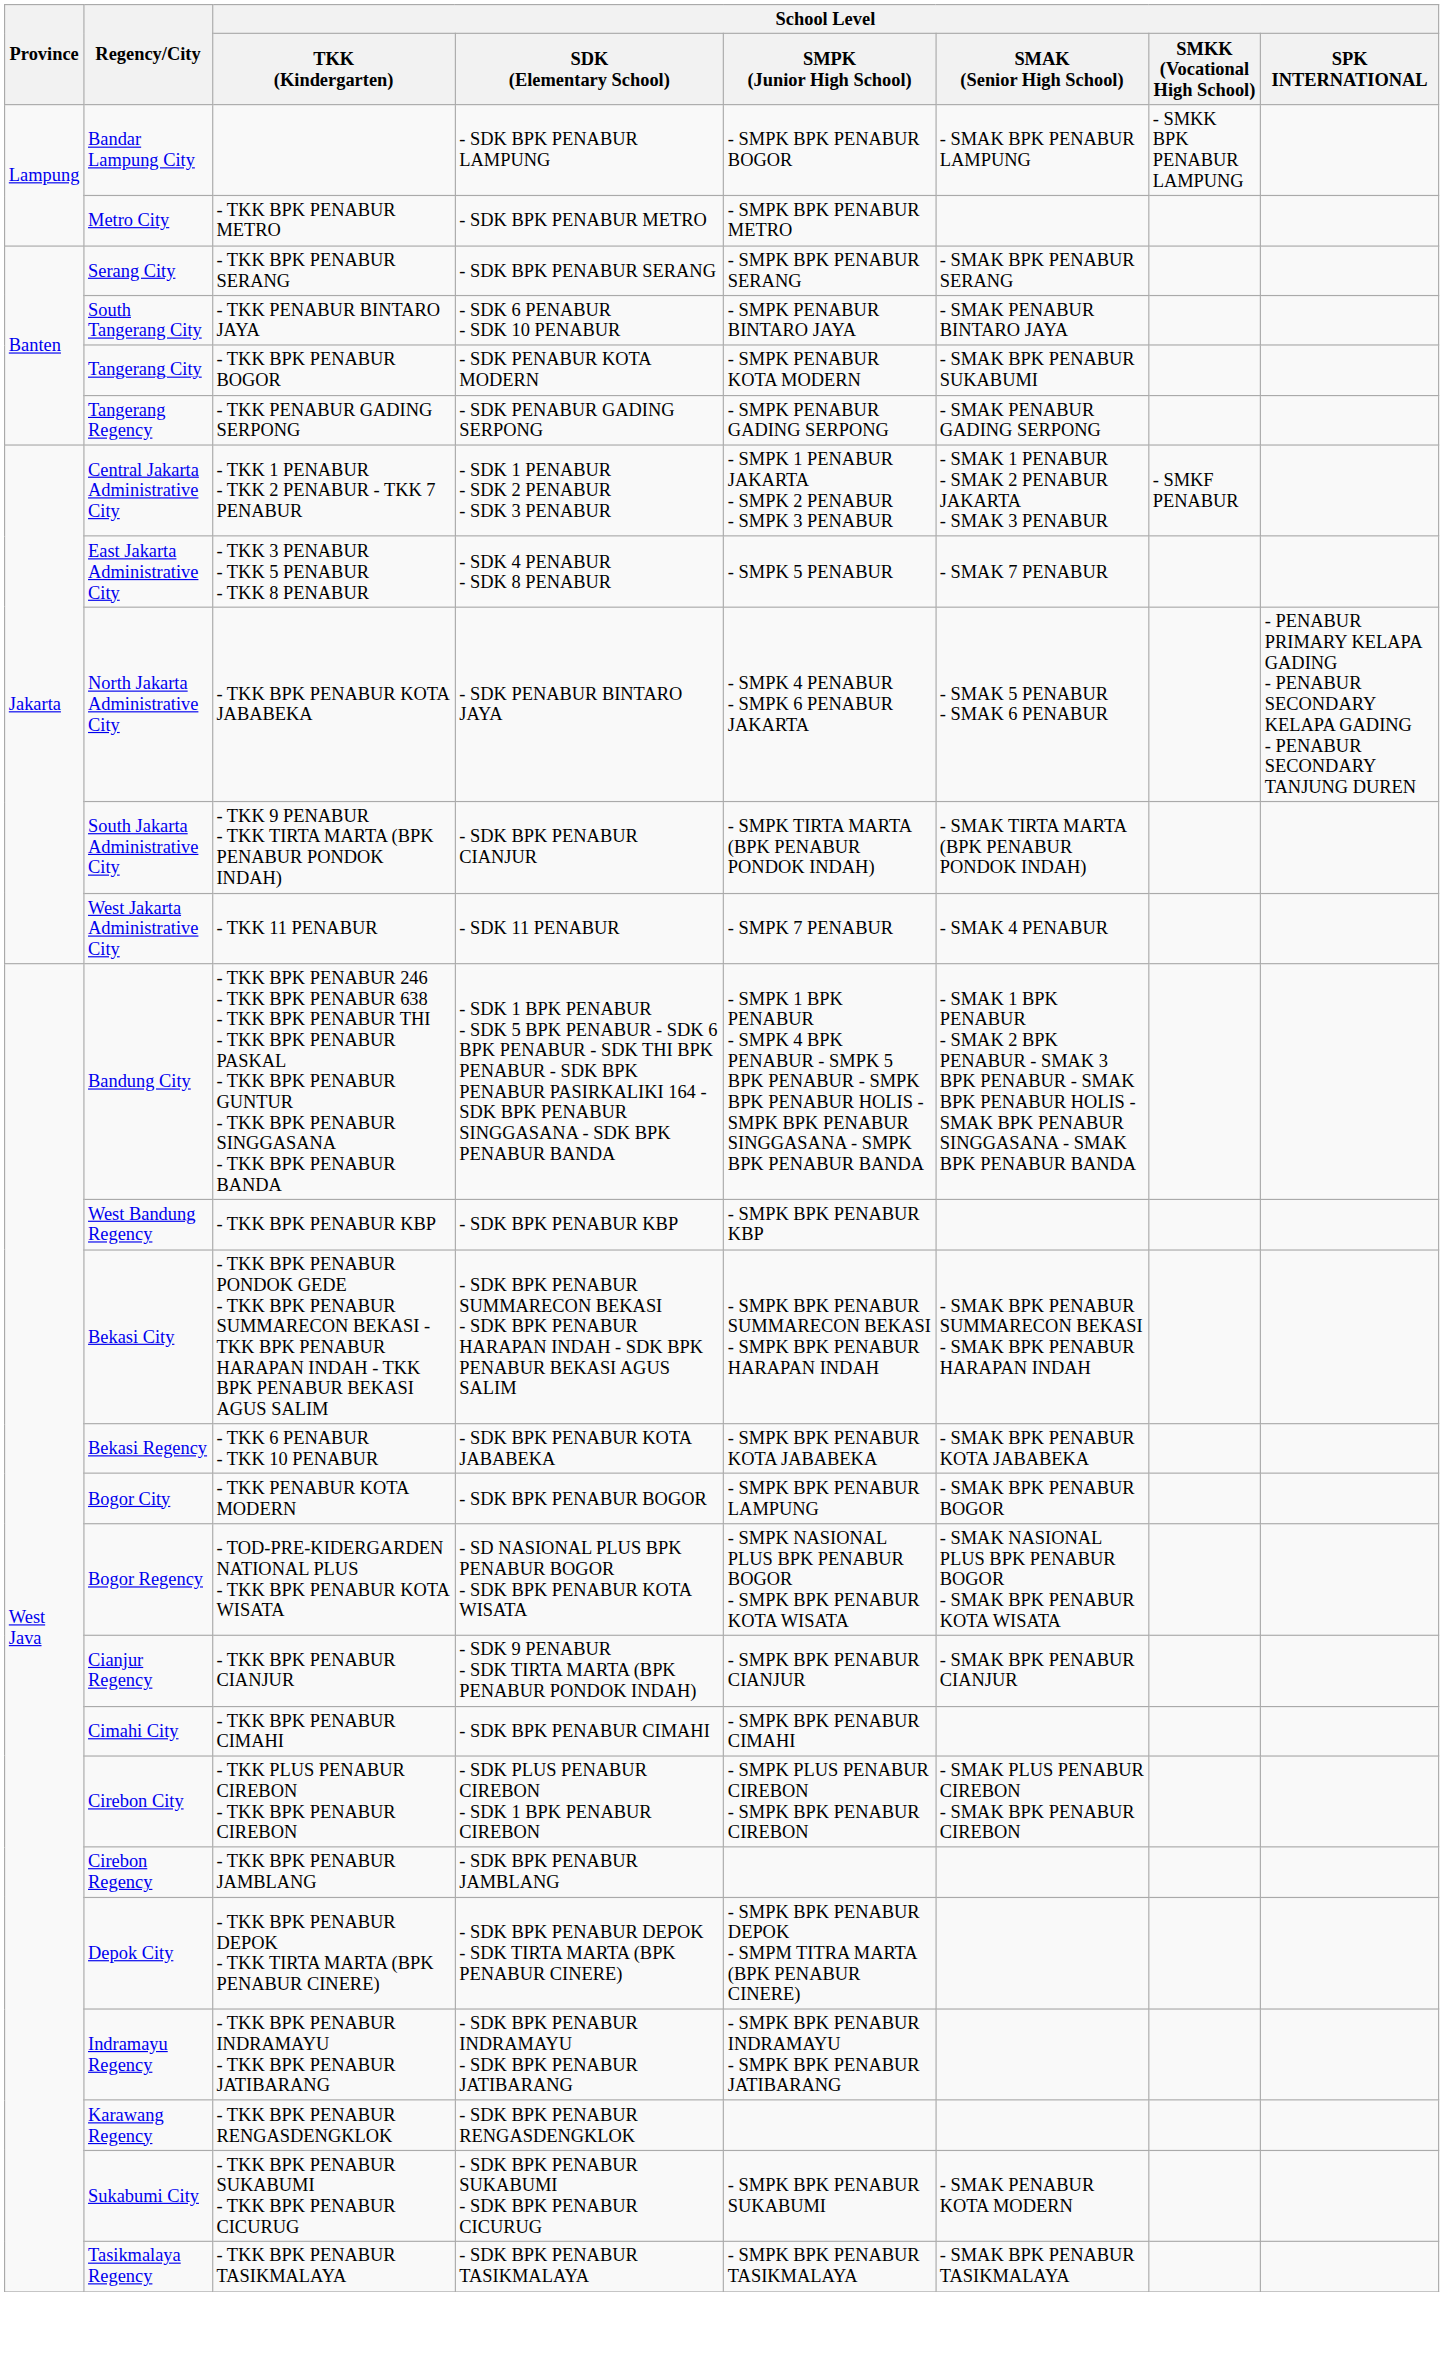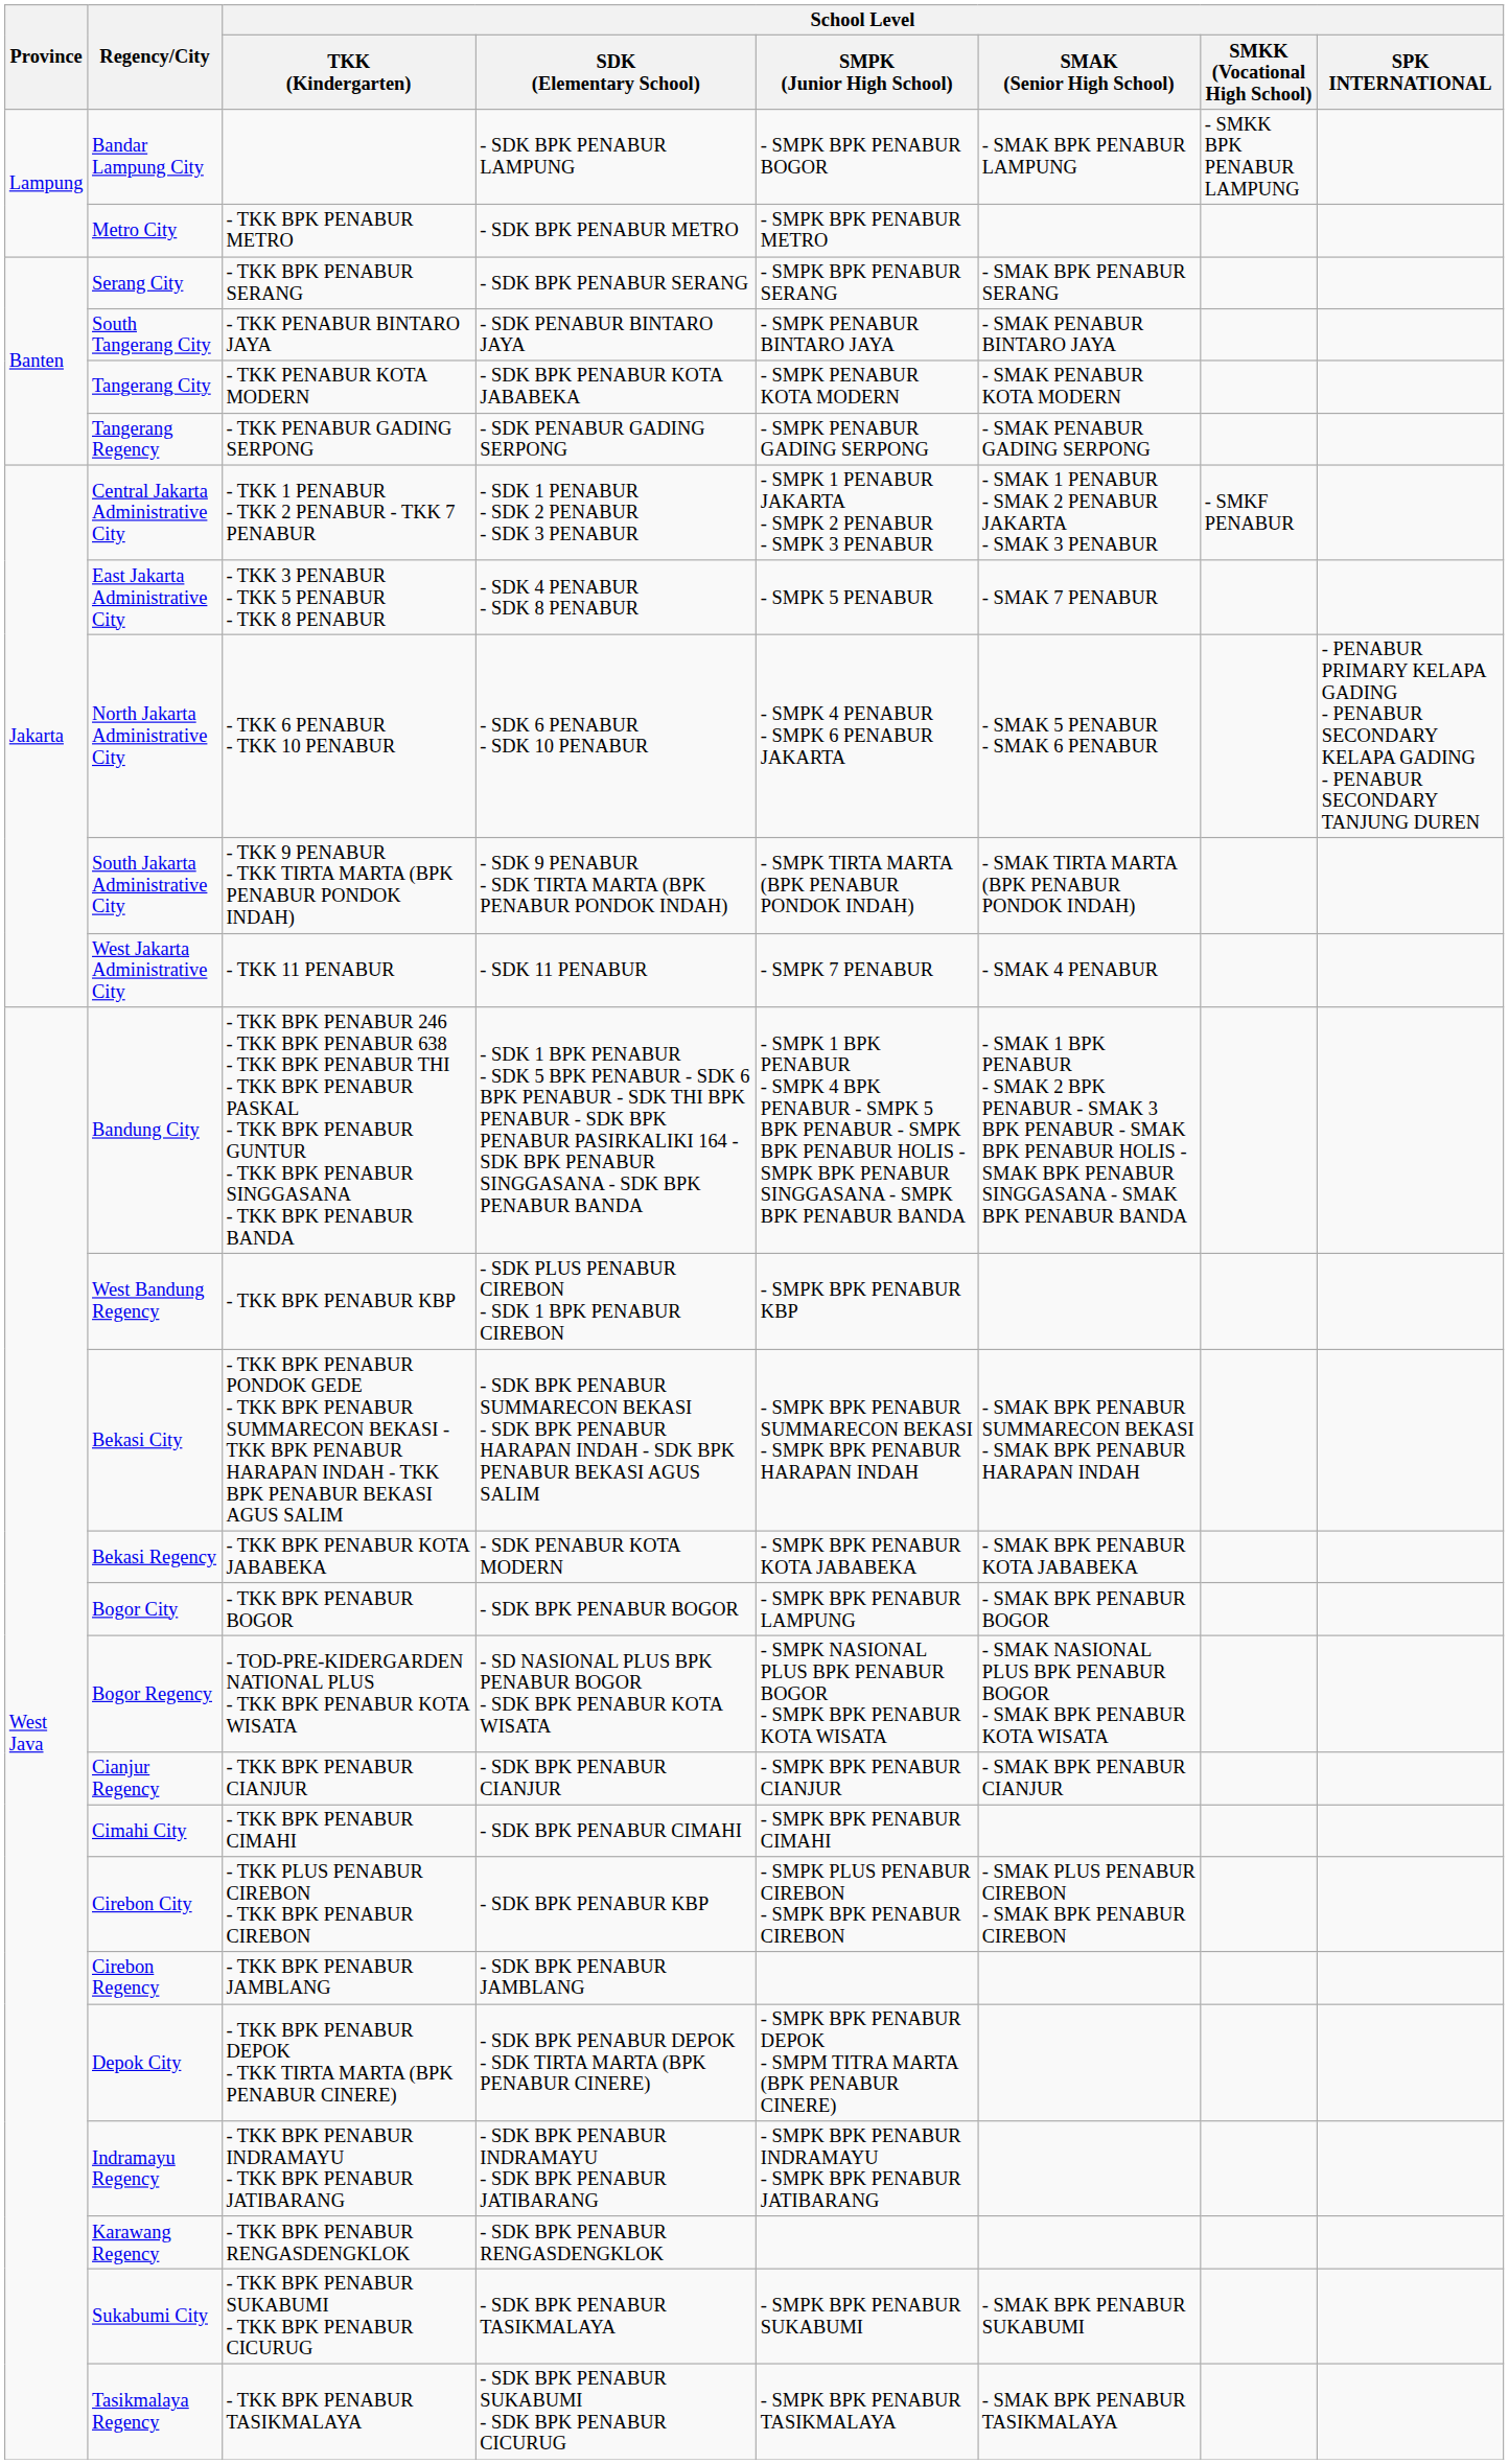 <table class="wikitable">
 <tr>
 <th rowspan="2">Province</th>
 <th rowspan="2">Regency/City</th>
 <th colspan="6">School Level</th>
 </tr>
 <tr>
 <th>TKK<br>(Kindergarten)</th>
 <th>SDK<br>(Elementary School)</th>
 <th>SMPK<br>(Junior High School)</th>
 <th>SMAK<br>(Senior High School)</th>
 <th>SMKK<br>(Vocational High School)</th>
 <th>SPK INTERNATIONAL</th>
 </tr>
 <tr>
 <td rowspan="2"><a href='#'>Lampung</a></td>
 <td><a href='#'>Bandar Lampung City</a></td>
 <td></td>
 <td>- SDK BPK PENABUR LAMPUNG</td>
 <td>- SMPK BPK PENABUR BOGOR</td>
 <td>- SMAK BPK PENABUR LAMPUNG</td>
 <td>- SMKK BPK PENABUR LAMPUNG</td>
 <td></td>
 </tr>
 <tr>
 <td><a href='#'>Metro City</a></td>
 <td>- TKK BPK PENABUR METRO</td>
 <td>- SDK BPK PENABUR METRO</td>
 <td>- SMPK BPK PENABUR METRO</td>
 <td></td>
 <td></td>
 <td></td>
 </tr>
 <tr>
 <td rowspan="4"><a href='#'>Banten</a></td>
 <td><a href='#'>Serang City</a></td>
 <td>- TKK BPK PENABUR SERANG</td>
 <td>- SDK BPK PENABUR SERANG</td>
 <td>- SMPK BPK PENABUR SERANG</td>
 <td>- SMAK BPK PENABUR SERANG</td>
 <td></td>
 </tr>
 <tr>
 <td><a href='#'>South Tangerang City</a></td>
 <td>- TKK PENABUR BINTARO JAYA</td>
-<td>- SDK 6 PENABUR<br>- SDK 10 PENABUR</td>
+<td>- SDK PENABUR BINTARO JAYA</td>
 <td>- SMPK PENABUR BINTARO JAYA</td>
 <td>- SMAK PENABUR BINTARO JAYA</td>
 <td></td>
 <td></td>
 </tr>
 <tr>
 <td><a href='#'>Tangerang City</a></td>
-<td>- TKK BPK PENABUR BOGOR</td>
-<td>- SDK PENABUR KOTA MODERN</td>
+<td>- TKK PENABUR KOTA MODERN</td>
+<td>- SDK BPK PENABUR KOTA JABABEKA</td>
 <td>- SMPK PENABUR KOTA MODERN</td>
-<td>- SMAK BPK PENABUR SUKABUMI</td>
+<td>- SMAK PENABUR KOTA MODERN</td>
 <td></td>
 <td></td>
 </tr>
 <tr>
 <td><a href='#'>Tangerang Regency</a></td>
 <td>- TKK PENABUR GADING SERPONG</td>
 <td>- SDK PENABUR GADING SERPONG</td>
 <td>- SMPK PENABUR GADING SERPONG</td>
 <td>- SMAK PENABUR GADING SERPONG</td>
 <td></td>
 <td></td>
 </tr>
 <tr>
 <td rowspan="5"><a href='#'>Jakarta</a></td>
 <td><a href='#'>Central Jakarta Administrative City</a></td>
 <td>- TKK 1 PENABUR<br>- TKK 2 PENABUR - TKK 7 PENABUR</td>
 <td>- SDK 1 PENABUR<br>- SDK 2 PENABUR<br>- SDK 3 PENABUR</td>
 <td>-  SMPK 1 PENABUR JAKARTA<br>- SMPK 2 PENABUR<br>- SMPK 3 PENABUR</td>
 <td>- SMAK 1 PENABUR<br>- SMAK 2 PENABUR JAKARTA<br>- SMAK 3 PENABUR</td>
 <td>- SMKF PENABUR</td>
 <td></td>
 </tr>
 <tr>
 <td><a href='#'>East Jakarta Administrative City</a></td>
 <td>- TKK 3 PENABUR<br>- TKK 5 PENABUR<br>- TKK 8 PENABUR</td>
 <td>- SDK 4 PENABUR<br>- SDK 8 PENABUR</td>
 <td>- SMPK 5 PENABUR</td>
 <td>- SMAK 7 PENABUR</td>
 <td></td>
 <td></td>
 </tr>
 <tr>
 <td><a href='#'>North Jakarta Administrative City</a></td>
-<td>- TKK BPK PENABUR KOTA JABABEKA</td>
-<td>- SDK PENABUR BINTARO JAYA</td>
+<td>- TKK 6 PENABUR<br>- TKK 10 PENABUR</td>
+<td>- SDK 6 PENABUR<br>- SDK 10 PENABUR</td>
 <td>- SMPK 4 PENABUR<br>- SMPK 6 PENABUR JAKARTA</td>
 <td>- SMAK 5 PENABUR<br>- SMAK 6 PENABUR</td>
 <td></td>
 <td>- PENABUR PRIMARY KELAPA GADING<br>- PENABUR SECONDARY KELAPA GADING<br>- PENABUR SECONDARY TANJUNG DUREN</td>
 </tr>
 <tr>
 <td><a href='#'>South Jakarta Administrative City</a></td>
 <td>- TKK 9 PENABUR<br>- TKK TIRTA MARTA (BPK PENABUR PONDOK INDAH)</td>
-<td>- SDK BPK PENABUR CIANJUR</td>
+<td>- SDK 9 PENABUR<br>- SDK TIRTA MARTA (BPK PENABUR PONDOK INDAH)</td>
 <td>- SMPK TIRTA MARTA (BPK PENABUR PONDOK INDAH)</td>
 <td>- SMAK TIRTA MARTA (BPK PENABUR PONDOK INDAH)</td>
 <td></td>
 <td></td>
 </tr>
 <tr>
 <td><a href='#'>West Jakarta Administrative City</a></td>
 <td>- TKK 11 PENABUR</td>
 <td>- SDK 11 PENABUR</td>
 <td>- SMPK 7 PENABUR</td>
 <td>- SMAK 4 PENABUR</td>
 <td></td>
 <td></td>
 </tr>
 <tr>
 <td rowspan="15"><a href='#'>West Java</a></td>
 <td><a href='#'>Bandung City</a></td>
 <td>- TKK BPK PENABUR 246<br>- TKK BPK PENABUR 638<br>- TKK BPK PENABUR THI<br>- TKK BPK PENABUR PASKAL<br>- TKK BPK PENABUR GUNTUR<br>- TKK BPK PENABUR SINGGASANA<br>- TKK BPK PENABUR BANDA</td>
 <td>- SDK 1 BPK PENABUR<br>- SDK 5 BPK PENABUR - SDK 6 BPK PENABUR - SDK THI BPK PENABUR - SDK BPK PENABUR PASIRKALIKI 164 - SDK BPK PENABUR SINGGASANA - SDK BPK PENABUR BANDA</td>
 <td>- SMPK 1 BPK PENABUR<br>- SMPK 4 BPK PENABUR - SMPK 5 BPK PENABUR - SMPK BPK PENABUR HOLIS - SMPK BPK PENABUR SINGGASANA - SMPK BPK PENABUR BANDA</td>
 <td>- SMAK 1 BPK PENABUR<br>- SMAK 2 BPK PENABUR - SMAK 3 BPK PENABUR - SMAK BPK PENABUR HOLIS - SMAK BPK PENABUR SINGGASANA - SMAK BPK PENABUR BANDA</td>
 <td></td>
 <td></td>
 </tr>
 <tr>
 <td><a href='#'>West Bandung Regency</a></td>
 <td>- TKK BPK PENABUR KBP</td>
-<td>- SDK BPK PENABUR KBP</td>
+<td>- SDK PLUS PENABUR CIREBON<br>- SDK 1 BPK PENABUR CIREBON</td>
 <td>- SMPK BPK PENABUR KBP</td>
 <td></td>
 <td></td>
 <td></td>
 </tr>
 <tr>
 <td><a href='#'>Bekasi City</a></td>
 <td>- TKK BPK PENABUR PONDOK GEDE<br>- TKK BPK PENABUR SUMMARECON BEKASI - TKK BPK PENABUR HARAPAN INDAH - TKK BPK PENABUR BEKASI AGUS SALIM</td>
 <td>- SDK BPK PENABUR SUMMARECON BEKASI<br>- SDK BPK PENABUR HARAPAN INDAH - SDK BPK PENABUR BEKASI AGUS SALIM</td>
 <td>- SMPK BPK PENABUR SUMMARECON BEKASI<br>- SMPK BPK PENABUR HARAPAN INDAH</td>
 <td>- SMAK BPK PENABUR SUMMARECON BEKASI<br>- SMAK BPK PENABUR HARAPAN INDAH</td>
 <td></td>
 <td></td>
 </tr>
 <tr>
 <td><a href='#'>Bekasi Regency</a></td>
-<td>- TKK 6 PENABUR<br>- TKK 10 PENABUR</td>
-<td>- SDK BPK PENABUR KOTA JABABEKA</td>
+<td>- TKK BPK PENABUR KOTA JABABEKA</td>
+<td>- SDK PENABUR KOTA MODERN</td>
 <td>- SMPK BPK PENABUR KOTA JABABEKA</td>
 <td>- SMAK BPK PENABUR KOTA JABABEKA</td>
 <td></td>
 <td></td>
 </tr>
 <tr>
 <td><a href='#'>Bogor City</a></td>
-<td>- TKK PENABUR KOTA MODERN</td>
+<td>- TKK BPK PENABUR BOGOR</td>
 <td>- SDK BPK PENABUR BOGOR</td>
 <td>- SMPK BPK PENABUR LAMPUNG</td>
 <td>- SMAK BPK PENABUR BOGOR</td>
 <td></td>
 <td></td>
 </tr>
 <tr>
 <td><a href='#'>Bogor Regency</a></td>
 <td>- TOD-PRE-KIDERGARDEN NATIONAL PLUS<br>- TKK BPK PENABUR KOTA WISATA</td>
 <td>- SD NASIONAL PLUS BPK PENABUR BOGOR<br>- SDK BPK PENABUR KOTA WISATA</td>
 <td>- SMPK NASIONAL PLUS BPK PENABUR BOGOR<br>- SMPK BPK PENABUR KOTA WISATA</td>
 <td>- SMAK NASIONAL PLUS BPK PENABUR BOGOR<br>- SMAK BPK PENABUR KOTA WISATA</td>
 <td></td>
 <td></td>
 </tr>
 <tr>
 <td><a href='#'>Cianjur Regency</a></td>
 <td>- TKK BPK PENABUR CIANJUR</td>
-<td>- SDK 9 PENABUR<br>- SDK TIRTA MARTA (BPK PENABUR PONDOK INDAH)</td>
+<td>- SDK BPK PENABUR CIANJUR</td>
 <td>- SMPK BPK PENABUR CIANJUR</td>
 <td>- SMAK BPK PENABUR CIANJUR</td>
 <td></td>
 <td></td>
 </tr>
 <tr>
 <td><a href='#'>Cimahi City</a></td>
 <td>- TKK BPK PENABUR CIMAHI</td>
 <td>- SDK BPK PENABUR CIMAHI</td>
 <td>- SMPK BPK PENABUR CIMAHI</td>
 <td></td>
 <td></td>
 <td></td>
 </tr>
 <tr>
 <td><a href='#'>Cirebon City</a></td>
 <td>- TKK PLUS PENABUR CIREBON<br>- TKK BPK PENABUR CIREBON</td>
-<td>- SDK PLUS PENABUR CIREBON<br>- SDK 1 BPK PENABUR CIREBON</td>
+<td>- SDK BPK PENABUR KBP</td>
 <td>- SMPK PLUS PENABUR CIREBON<br>- SMPK BPK PENABUR CIREBON</td>
 <td>- SMAK PLUS PENABUR CIREBON<br>- SMAK BPK PENABUR CIREBON</td>
 <td></td>
 <td></td>
 </tr>
 <tr>
 <td><a href='#'>Cirebon Regency</a></td>
 <td>- TKK BPK PENABUR JAMBLANG</td>
 <td>- SDK BPK PENABUR JAMBLANG</td>
 <td></td>
 <td></td>
 <td></td>
 <td></td>
 </tr>
 <tr>
 <td><a href='#'>Depok City</a></td>
 <td>- TKK BPK PENABUR DEPOK<br>- TKK TIRTA MARTA (BPK PENABUR CINERE)</td>
 <td>- SDK BPK PENABUR DEPOK<br>- SDK TIRTA MARTA (BPK PENABUR CINERE)</td>
 <td>- SMPK BPK PENABUR DEPOK<br>- SMPM TITRA MARTA (BPK PENABUR CINERE)</td>
 <td></td>
 <td></td>
 <td></td>
 </tr>
 <tr>
 <td><a href='#'>Indramayu Regency</a></td>
 <td>- TKK BPK PENABUR INDRAMAYU<br>- TKK BPK PENABUR JATIBARANG</td>
 <td>- SDK BPK PENABUR INDRAMAYU<br>- SDK BPK PENABUR JATIBARANG</td>
 <td>- SMPK BPK PENABUR INDRAMAYU<br>- SMPK BPK PENABUR JATIBARANG</td>
 <td></td>
 <td></td>
 <td></td>
 </tr>
 <tr>
 <td><a href='#'>Karawang Regency</a></td>
 <td>- TKK BPK PENABUR RENGASDENGKLOK</td>
 <td>- SDK BPK PENABUR RENGASDENGKLOK</td>
 <td></td>
 <td></td>
 <td></td>
 <td></td>
 </tr>
 <tr>
 <td><a href='#'>Sukabumi City</a></td>
 <td>- TKK BPK PENABUR SUKABUMI<br>- TKK BPK PENABUR CICURUG</td>
-<td>- SDK BPK PENABUR SUKABUMI<br>- SDK BPK PENABUR CICURUG</td>
+<td>- SDK BPK PENABUR TASIKMALAYA</td>
 <td>- SMPK BPK PENABUR SUKABUMI</td>
-<td>- SMAK PENABUR KOTA MODERN</td>
+<td>- SMAK BPK PENABUR SUKABUMI</td>
 <td></td>
 <td></td>
 </tr>
 <tr>
 <td><a href='#'>Tasikmalaya Regency</a></td>
 <td>- TKK BPK PENABUR TASIKMALAYA</td>
-<td>- SDK BPK PENABUR TASIKMALAYA</td>
+<td>- SDK BPK PENABUR SUKABUMI<br>- SDK BPK PENABUR CICURUG</td>
 <td>- SMPK BPK PENABUR TASIKMALAYA</td>
 <td>- SMAK BPK PENABUR TASIKMALAYA</td>
 <td></td>
 <td></td>
 </tr>
 </table>
